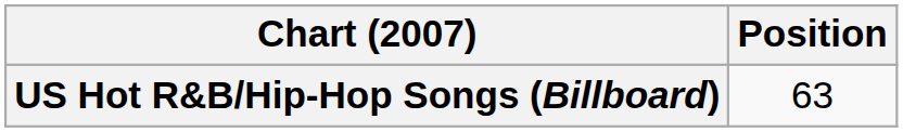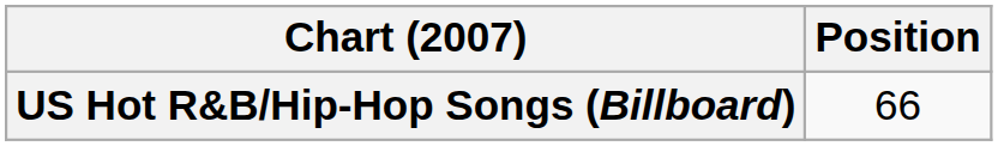 <table class="wikitable plainrowheaders" style="text-align:center">
 <tr>
 <th scope="col">Chart (2007)</th>
 <th scope="col">Position</th>
 </tr>
 <tr>
 <th scope="row">US Hot R&B/Hip-Hop Songs (<em>Billboard</em>)</th>
-<td>63</td>
+<td>66</td>
 </tr>
 </table>
